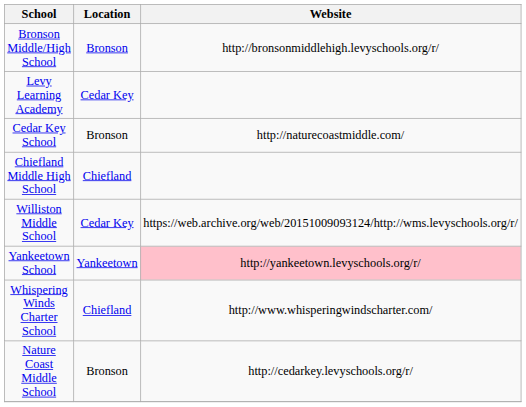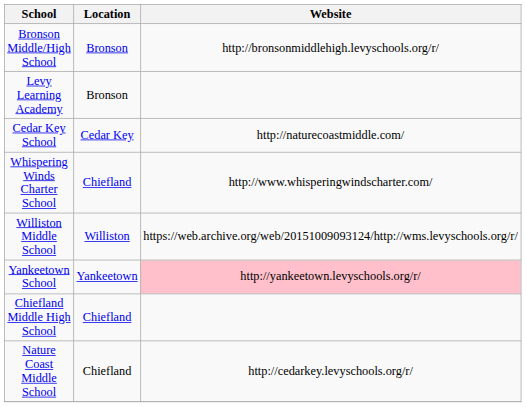 <table class="wikitable" style="text-align:center">
 <tr>
 <th>School</th>
 <th>Location</th>
 <th>Website</th>
 </tr>
 <tr>
 <td><a href='#'>Bronson Middle/High School</a></td>
 <td><a href='#'>Bronson</a></td>
 <td>http://bronsonmiddlehigh.levyschools.org/r/</td>
 </tr>
 <tr>
 <td><a href='#'>Levy Learning Academy</a></td>
-<td><a href='#'>Cedar Key</a></td>
+<td>Bronson</td>
 <td></td>
 </tr>
 <tr>
 <td><a href='#'>Cedar Key School</a></td>
-<td>Bronson</td>
+<td><a href='#'>Cedar Key</a></td>
 <td>http://naturecoastmiddle.com/</td>
 </tr>
 <tr>
-<td><a href='#'>Chiefland Middle High School</a></td>
+<td><a href='#'>Whispering Winds Charter School</a></td>
 <td><a href='#'>Chiefland</a></td>
-<td></td>
+<td>http://www.whisperingwindscharter.com/</td>
 </tr>
 <tr>
 <td><a href='#'>Williston Middle School</a></td>
-<td><a href='#'>Cedar Key</a></td>
+<td><a href='#'>Williston</a></td>
 <td>https://web.archive.org/web/20151009093124/http://wms.levyschools.org/r/</td>
 </tr>
 <tr>
 <td><a href='#'>Yankeetown School</a></td>
 <td><a href='#'>Yankeetown</a></td>
 <td style="background: pink;">http://yankeetown.levyschools.org/r/</td>
 </tr>
 <tr>
-<td><a href='#'>Whispering Winds Charter School</a></td>
+<td><a href='#'>Chiefland Middle High School</a></td>
 <td><a href='#'>Chiefland</a></td>
-<td>http://www.whisperingwindscharter.com/</td>
+<td></td>
 </tr>
 <tr>
 <td><a href='#'>Nature Coast Middle School</a></td>
-<td>Bronson</td>
+<td>Chiefland</td>
 <td>http://cedarkey.levyschools.org/r/</td>
 </tr>
 <tr>
 </tr>
 </table>
